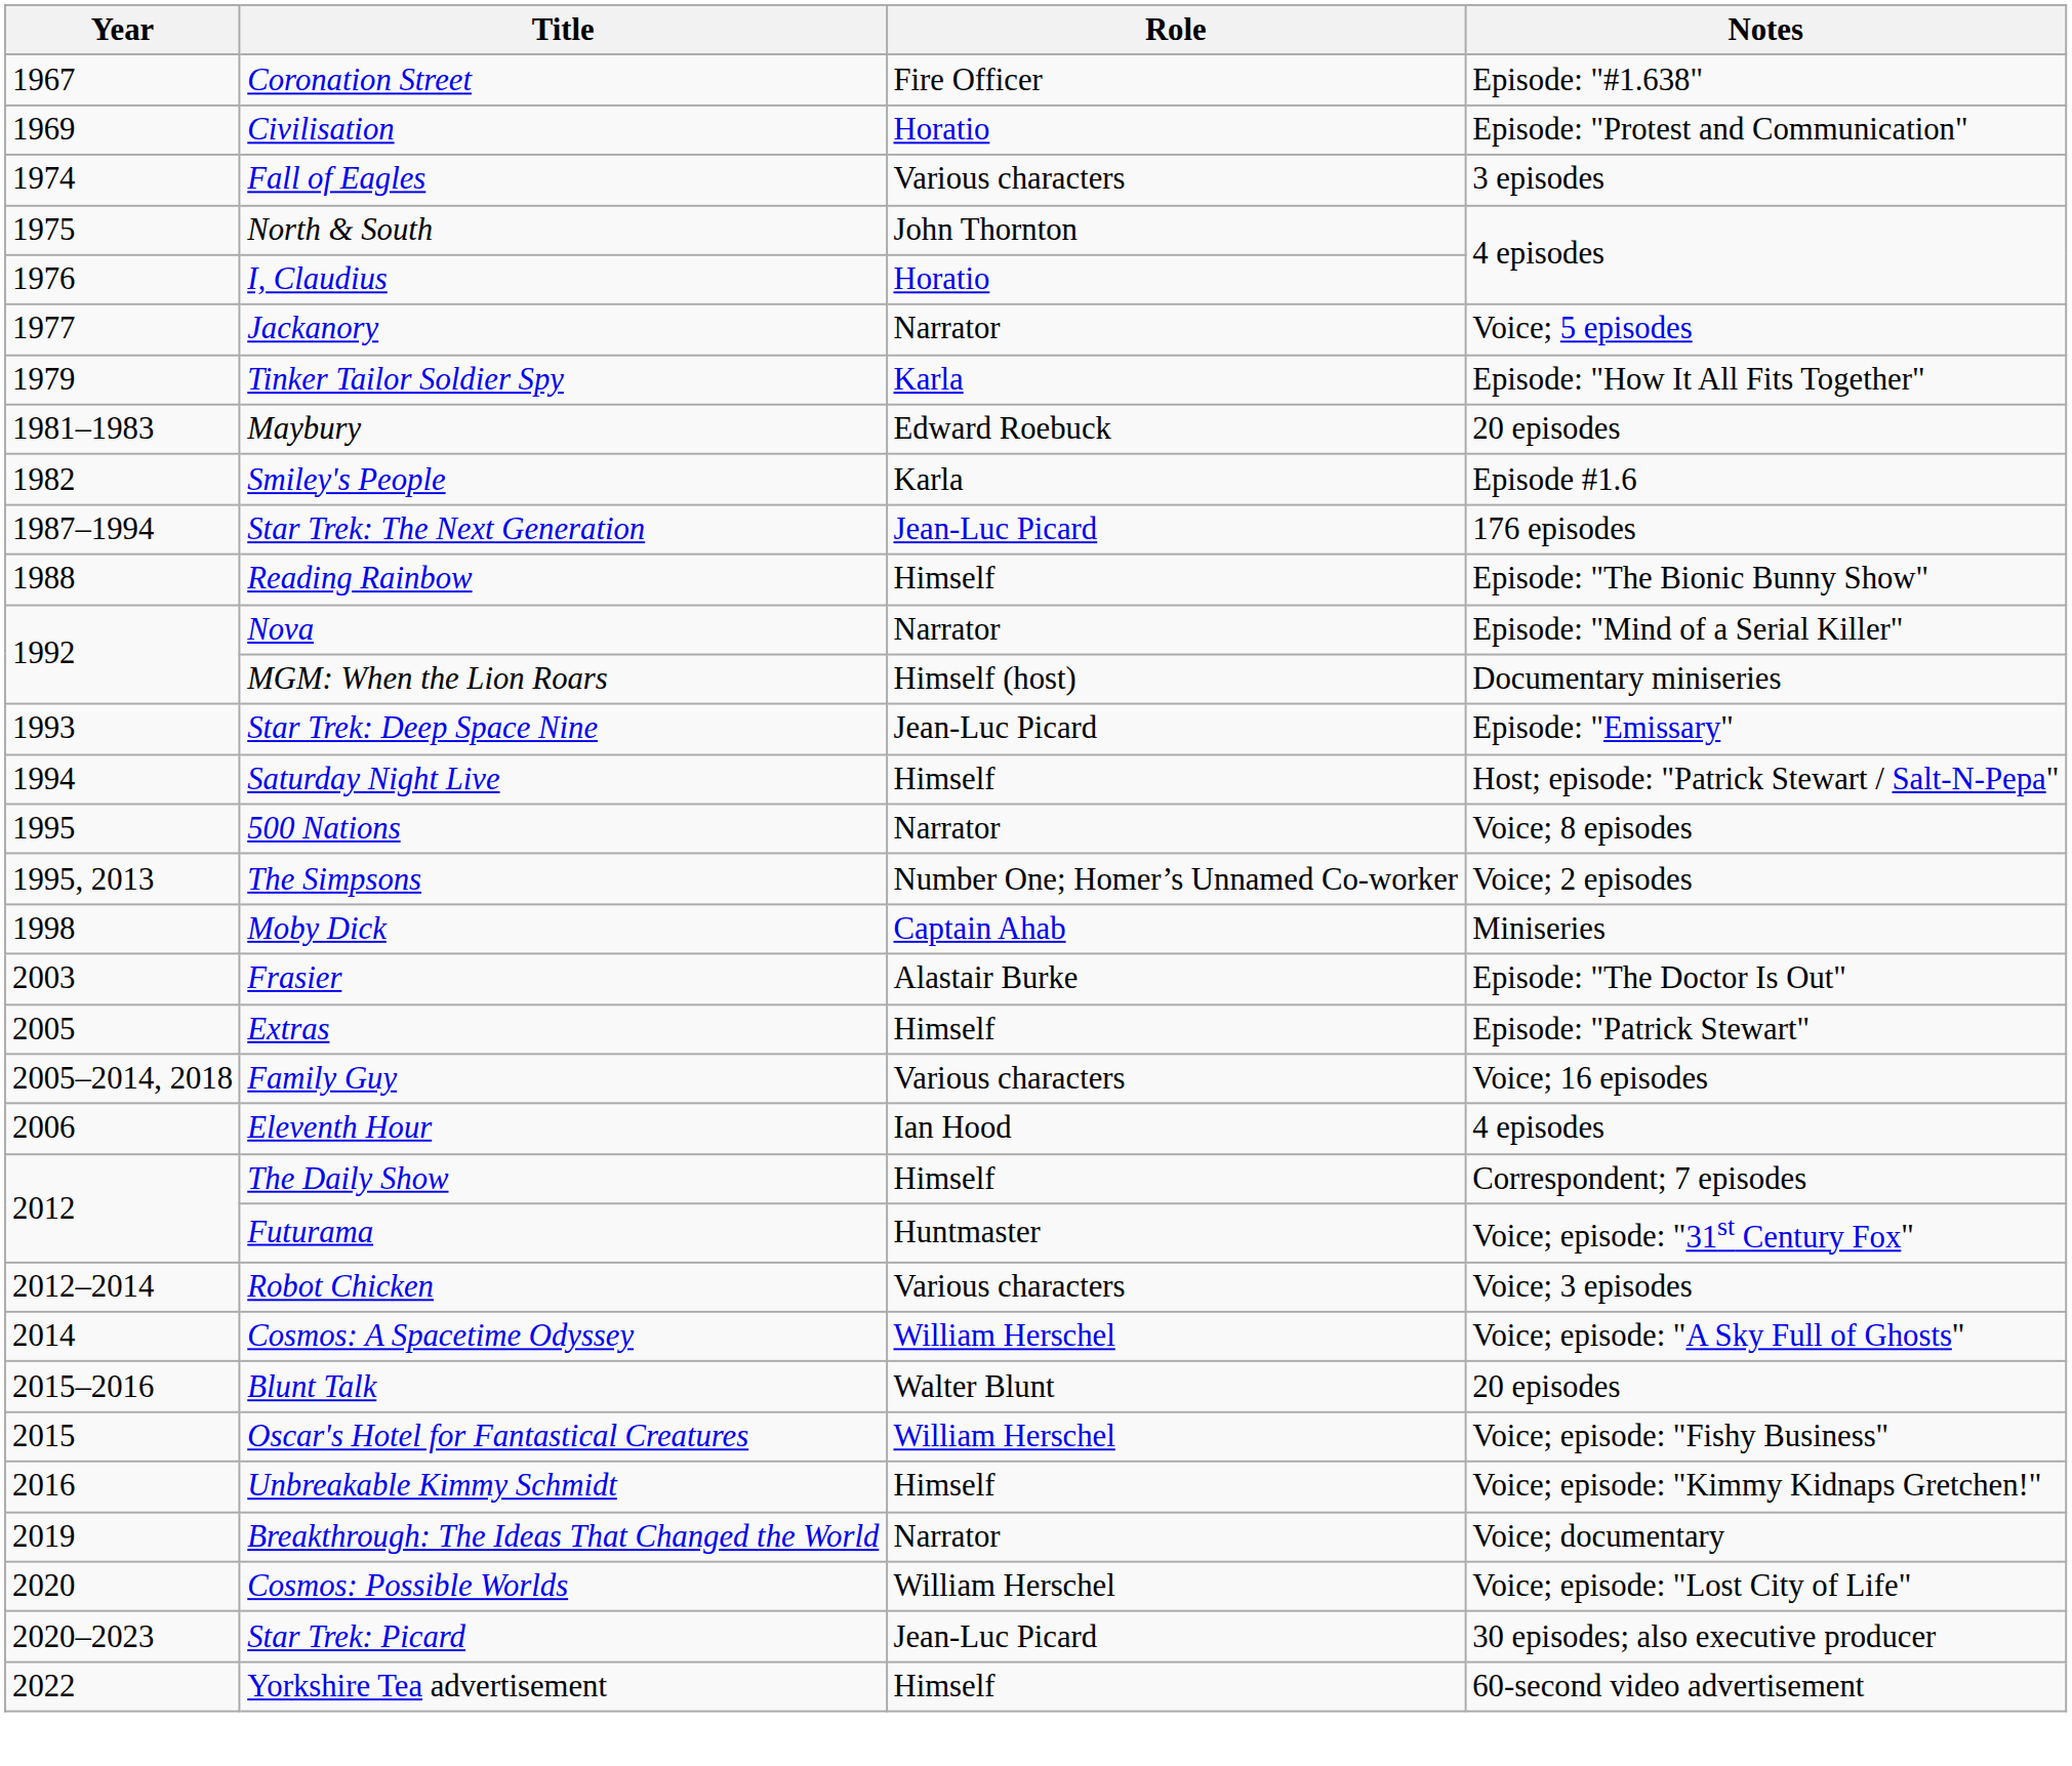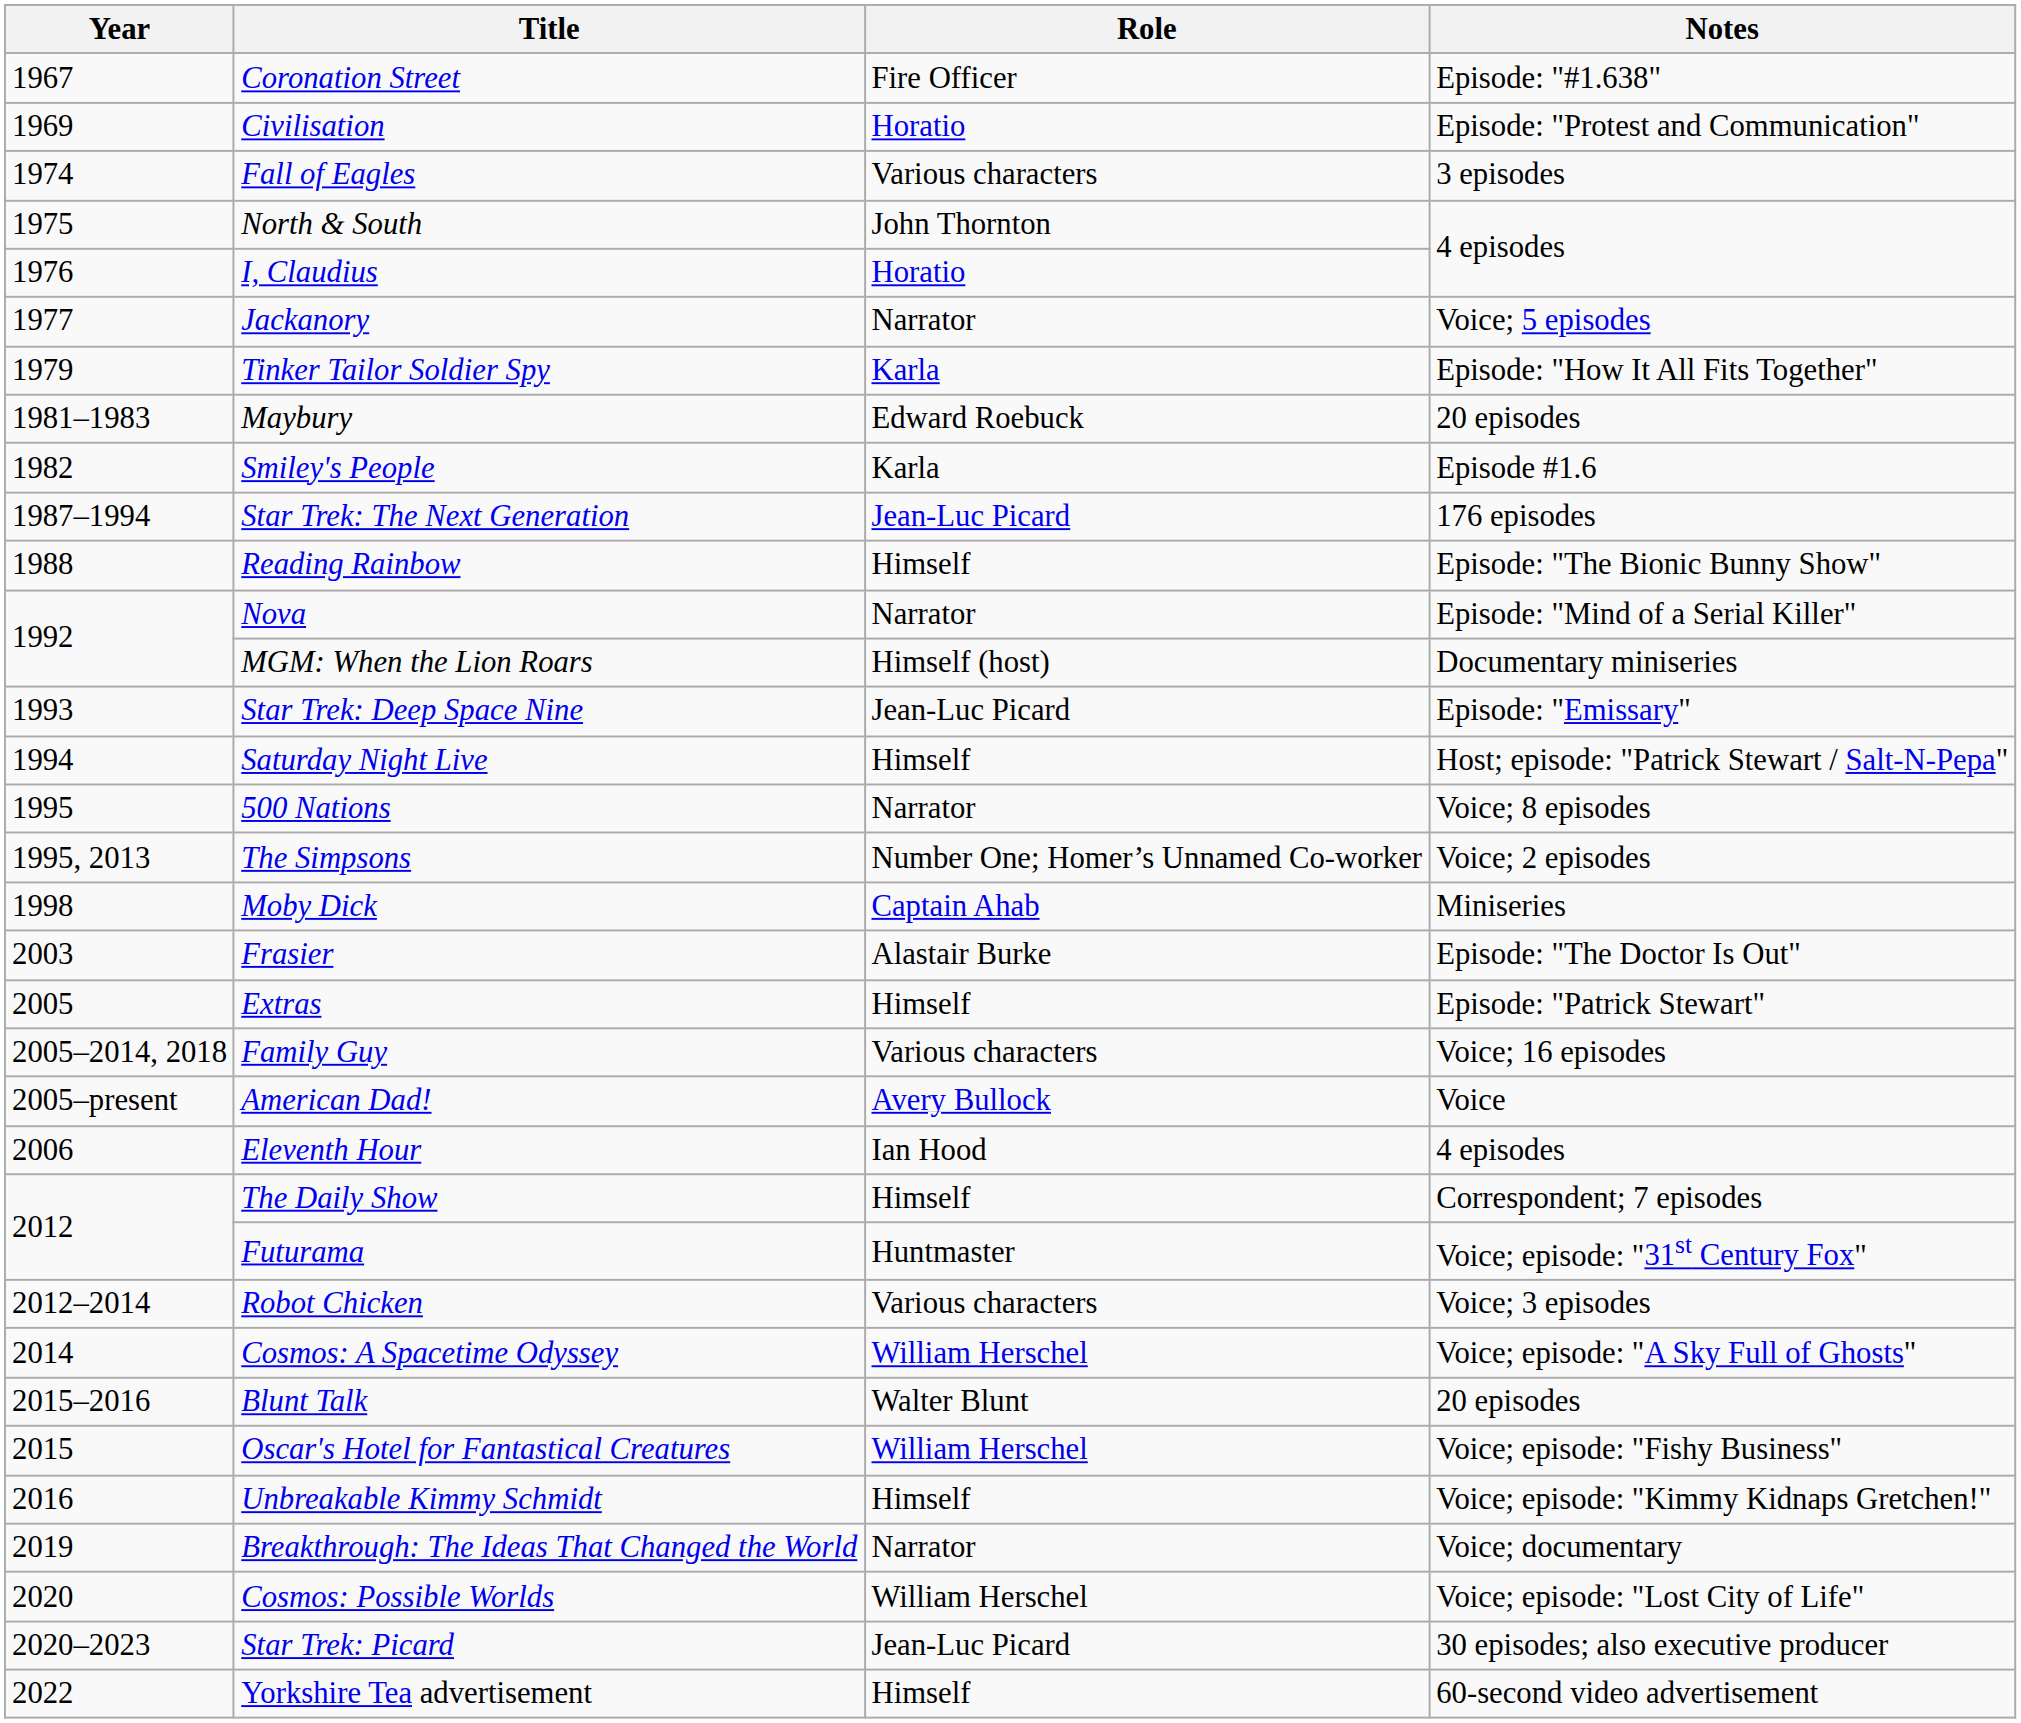 <table class="wikitable sortable">
 <tr>
 <th>Year</th>
 <th>Title</th>
 <th>Role</th>
 <th>Notes</th>
 </tr>
 <tr>
 <td>1967</td>
 <td><em><a href='#'>Coronation Street</a></em></td>
 <td>Fire Officer</td>
 <td>Episode: "#1.638"</td>
 </tr>
 <tr>
 <td>1969</td>
 <td><em><a href='#'>Civilisation</a></em></td>
 <td><a href='#'>Horatio</a></td>
 <td>Episode: "Protest and Communication"</td>
 </tr>
 <tr>
 <td>1974</td>
 <td><em><a href='#'>Fall of Eagles</a></em></td>
 <td>Various characters</td>
 <td>3 episodes</td>
 </tr>
 <tr>
 <td>1975</td>
 <td><em>North & South</em></td>
 <td>John Thornton</td>
 <td rowspan="2">4 episodes</td>
 </tr>
 <tr>
 <td>1976</td>
 <td><em><a href='#'>I, Claudius</a></em></td>
 <td><a href='#'>Horatio</a></td>
 </tr>
 <tr>
 <td>1977</td>
 <td><em><a href='#'>Jackanory</a></em></td>
 <td>Narrator</td>
 <td>Voice; <a href='#'>5 episodes</a></td>
 </tr>
 <tr>
 <td>1979</td>
 <td><em><a href='#'>Tinker Tailor Soldier Spy</a></em></td>
 <td><a href='#'>Karla</a></td>
 <td>Episode: "How It All Fits Together"</td>
 </tr>
 <tr>
 <td>1981–1983</td>
 <td><em>Maybury</em></td>
 <td>Edward Roebuck</td>
 <td>20 episodes</td>
 </tr>
 <tr>
 <td>1982</td>
 <td><em><a href='#'>Smiley's People</a></em></td>
 <td>Karla</td>
 <td>Episode #1.6</td>
 </tr>
 <tr>
 <td>1987–1994</td>
 <td><em><a href='#'>Star Trek: The Next Generation</a></em></td>
 <td><a href='#'>Jean-Luc Picard</a></td>
 <td>176 episodes</td>
 </tr>
 <tr>
 <td>1988</td>
 <td><em><a href='#'>Reading Rainbow</a></em></td>
 <td>Himself</td>
 <td>Episode: "The Bionic Bunny Show"</td>
 </tr>
 <tr>
 <td rowspan=2>1992</td>
 <td data-sort-value="NOVA"><em><a href='#'>Nova</a></em></td>
 <td>Narrator</td>
 <td>Episode: "Mind of a Serial Killer"</td>
 </tr>
 <tr>
 <td><em>MGM: When the Lion Roars</em></td>
 <td>Himself (host)</td>
 <td>Documentary miniseries</td>
 </tr>
 <tr>
 <td>1993</td>
 <td><em><a href='#'>Star Trek: Deep Space Nine</a></em></td>
 <td>Jean-Luc Picard</td>
 <td>Episode: "<a href='#'>Emissary</a>"</td>
 </tr>
 <tr>
 <td>1994</td>
 <td><em><a href='#'>Saturday Night Live</a></em></td>
 <td>Himself</td>
 <td>Host; episode: "Patrick Stewart / <a href='#'>Salt-N-Pepa</a>"</td>
 </tr>
 <tr>
 <td>1995</td>
 <td data-sort-value="Five Hundred Nations"><em><a href='#'>500 Nations</a></em></td>
 <td>Narrator</td>
 <td>Voice; 8 episodes</td>
 </tr>
 <tr>
 <td>1995, 2013</td>
 <td data-sort-value="Simpsons, The"><em><a href='#'>The Simpsons</a></em></td>
 <td>Number One; Homer’s Unnamed Co-worker</td>
 <td>Voice; 2 episodes</td>
 </tr>
 <tr>
 <td>1998</td>
 <td><em><a href='#'>Moby Dick</a></em></td>
 <td><a href='#'>Captain Ahab</a></td>
 <td>Miniseries</td>
 </tr>
 <tr>
 <td>2003</td>
 <td><em><a href='#'>Frasier</a></em></td>
 <td>Alastair Burke</td>
 <td>Episode: "The Doctor Is Out"</td>
 </tr>
 <tr>
 <td>2005</td>
 <td><em><a href='#'>Extras</a></em></td>
 <td>Himself</td>
 <td>Episode: "Patrick Stewart"</td>
 </tr>
 <tr>
 <td>2005–2014, 2018</td>
 <td><em><a href='#'>Family Guy</a></em></td>
 <td>Various characters</td>
 <td>Voice; 16 episodes</td>
 </tr>
 <tr>
+<td>2005–present</td>
+<td><em><a href='#'>American Dad!</a></em></td>
+<td><a href='#'>Avery Bullock</a></td>
+<td>Voice</td>
+</tr>
+<tr>
 <td>2006</td>
 <td><em><a href='#'>Eleventh Hour</a></em></td>
 <td>Ian Hood</td>
 <td>4 episodes</td>
 </tr>
 <tr>
 <td rowspan="2">2012</td>
 <td data-sort-value="Daily Show, The"><em><a href='#'>The Daily Show</a></em></td>
 <td>Himself</td>
 <td>Correspondent; 7 episodes</td>
 </tr>
 <tr>
 <td><em><a href='#'>Futurama</a></em></td>
 <td>Huntmaster</td>
 <td>Voice; episode: "<a href='#'>31<sup>st</sup> Century Fox</a>"</td>
 </tr>
 <tr>
 <td>2012–2014</td>
 <td><em><a href='#'>Robot Chicken</a></em></td>
 <td>Various characters</td>
 <td>Voice; 3 episodes</td>
 </tr>
 <tr>
 <td>2014</td>
 <td><em><a href='#'>Cosmos: A Spacetime Odyssey</a></em></td>
 <td><a href='#'>William Herschel</a></td>
 <td>Voice; episode: "<a href='#'>A Sky Full of Ghosts</a>"</td>
 </tr>
 <tr>
 <td>2015–2016</td>
 <td><em><a href='#'>Blunt Talk</a></em></td>
 <td>Walter Blunt</td>
 <td>20 episodes</td>
 </tr>
 <tr>
 <td>2015</td>
 <td><em><a href='#'>Oscar's Hotel for Fantastical Creatures</a></em></td>
 <td><a href='#'>William Herschel</a></td>
 <td>Voice; episode: "Fishy Business"</td>
 </tr>
 <tr>
 <td>2016</td>
 <td><em><a href='#'>Unbreakable Kimmy Schmidt</a></em></td>
 <td>Himself</td>
 <td>Voice; episode: "Kimmy Kidnaps Gretchen!"</td>
 </tr>
 <tr>
 <td>2019</td>
 <td><em><a href='#'>Breakthrough: The Ideas That Changed the World</a></em></td>
 <td>Narrator</td>
 <td>Voice; documentary</td>
 </tr>
 <tr>
 <td>2020</td>
 <td><em><a href='#'>Cosmos: Possible Worlds</a></em></td>
 <td>William Herschel</td>
 <td>Voice; episode: "Lost City of Life"</td>
 </tr>
 <tr>
 <td>2020–2023</td>
 <td><em><a href='#'>Star Trek: Picard</a></em></td>
 <td>Jean-Luc Picard</td>
 <td>30 episodes; also executive producer</td>
 </tr>
 <tr>
 <td>2022</td>
 <td><a href='#'>Yorkshire Tea</a> advertisement</td>
 <td>Himself</td>
 <td>60-second video advertisement</td>
 </tr>
 </table>
